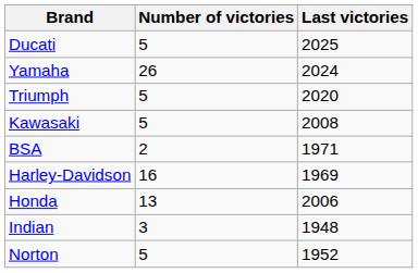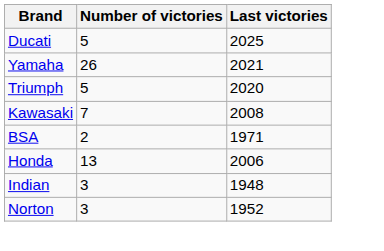 <table class="wikitable sortable">
 <tr>
 <th>Brand</th>
 <th>Number of victories</th>
 <th>Last victories</th>
 </tr>
 <tr>
 <td><a href='#'>Ducati</a></td>
 <td>5</td>
 <td>2025</td>
 </tr>
 <tr>
 <td><a href='#'>Yamaha</a></td>
 <td>26</td>
-<td>2024</td>
+<td>2021</td>
 </tr>
 <tr>
 <td><a href='#'>Triumph</a></td>
 <td>5</td>
 <td>2020</td>
 </tr>
 <tr>
 <td><a href='#'>Kawasaki</a></td>
-<td>5</td>
+<td>7</td>
 <td>2008</td>
 </tr>
 <tr>
 <td><a href='#'>BSA</a></td>
 <td>2</td>
 <td>1971</td>
-</tr>
-<tr>
-<td><a href='#'>Harley-Davidson</a></td>
-<td>16</td>
-<td>1969</td>
 </tr>
 <tr>
 <td><a href='#'>Honda</a></td>
 <td>13</td>
 <td>2006</td>
 </tr>
 <tr>
 <td><a href='#'>Indian</a></td>
 <td>3</td>
 <td>1948</td>
 </tr>
 <tr>
 <td><a href='#'>Norton</a></td>
-<td>5</td>
+<td>3</td>
 <td>1952</td>
 </tr>
 </table>
